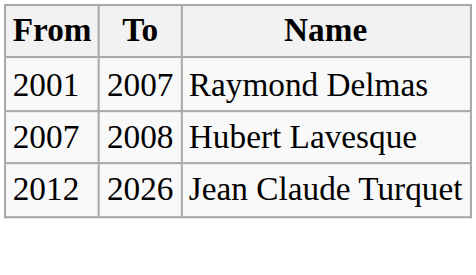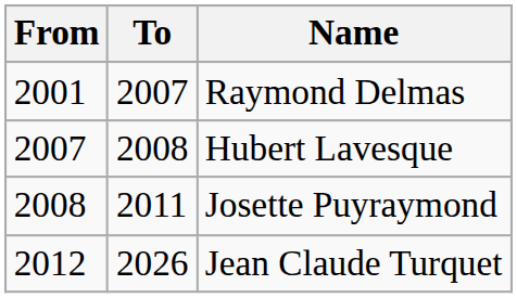 <table class="wikitable">
 <tr>
 <th>From</th>
 <th>To</th>
 <th>Name</th>
 </tr>
 <tr>
 <td>2001</td>
 <td>2007</td>
 <td>Raymond Delmas</td>
 </tr>
 <tr>
 <td>2007</td>
 <td>2008</td>
 <td>Hubert Lavesque</td>
 </tr>
 <tr>
+<td>2008</td>
+<td>2011</td>
+<td>Josette Puyraymond</td>
+</tr>
+<tr>
 <td>2012</td>
 <td>2026</td>
 <td>Jean Claude Turquet</td>
 </tr>
 </table>
